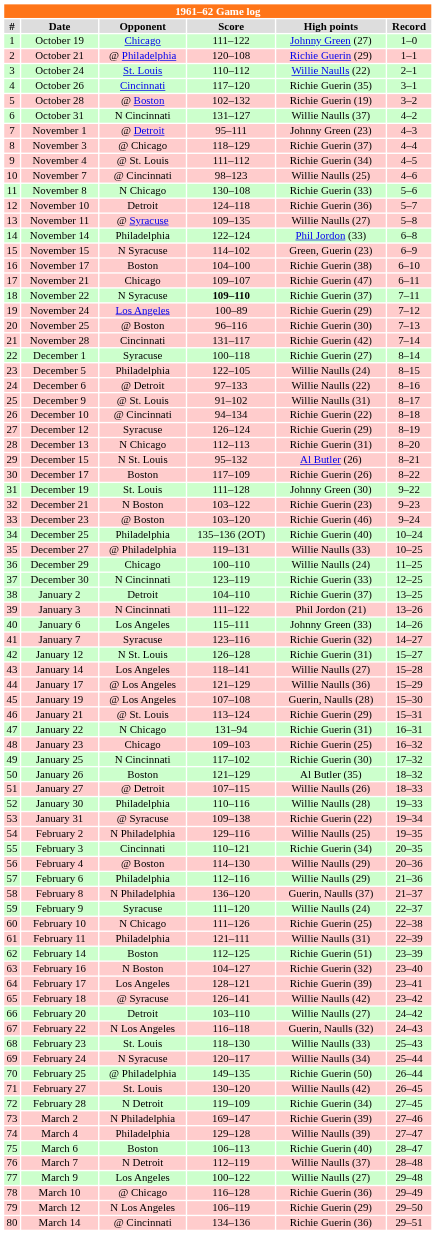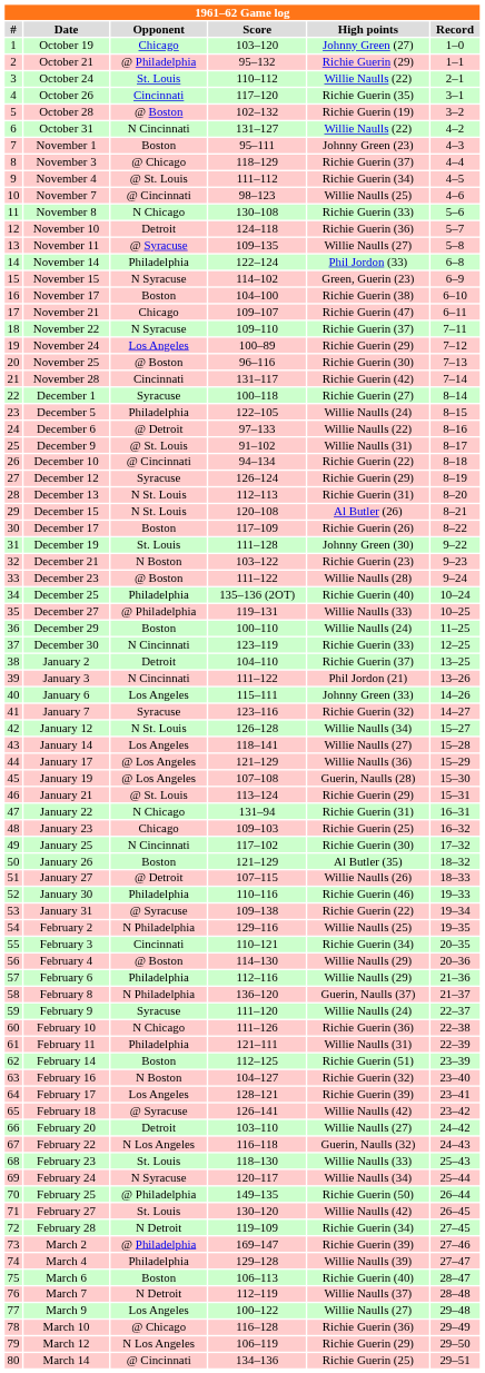 <table class="toccolours collapsible" width=50% style="clear:both; margin:1.5em auto; text-align:center">
 <tr>
 <th colspan=11 style="background:#FF7518; color:white;">1961–62 Game log</th>
 </tr>
 <tr align="center" bgcolor="#dddddd">
 <td><strong>#</strong></td>
 <td><strong>Date</strong></td>
 <td><strong>Opponent</strong></td>
 <td><strong>Score</strong></td>
 <td><strong>High points</strong></td>
 <td><strong>Record</strong></td>
 </tr>
 <tr align="center" bgcolor="ccffcc">
 <td>1</td>
 <td>October 19</td>
 <td><a href='#'>Chicago</a></td>
-<td>111–122</td>
+<td>103–120</td>
 <td><a href='#'>Johnny Green</a> (27)</td>
 <td>1–0</td>
 </tr>
 <tr align="center" bgcolor="ffcccc">
 <td>2</td>
 <td>October 21</td>
 <td>@ <a href='#'>Philadelphia</a></td>
-<td>120–108</td>
+<td>95–132</td>
 <td><a href='#'>Richie Guerin</a> (29)</td>
 <td>1–1</td>
 </tr>
 <tr align="center" bgcolor="ccffcc">
 <td>3</td>
 <td>October 24</td>
 <td><a href='#'>St. Louis</a></td>
 <td>110–112</td>
 <td><a href='#'>Willie Naulls</a> (22)</td>
 <td>2–1</td>
 </tr>
 <tr align="center" bgcolor="ccffcc">
 <td>4</td>
 <td>October 26</td>
 <td><a href='#'>Cincinnati</a></td>
 <td>117–120</td>
 <td>Richie Guerin (35)</td>
 <td>3–1</td>
 </tr>
 <tr align="center" bgcolor="ffcccc">
 <td>5</td>
 <td>October 28</td>
 <td>@ <a href='#'>Boston</a></td>
 <td>102–132</td>
 <td>Richie Guerin (19)</td>
 <td>3–2</td>
 </tr>
 <tr align="center" bgcolor="ccffcc">
 <td>6</td>
 <td>October 31</td>
 <td>N Cincinnati</td>
 <td>131–127</td>
-<td>Willie Naulls (37)</td>
+<td><a href='#'>Willie Naulls</a> (22)</td>
 <td>4–2</td>
 </tr>
 <tr align="center" bgcolor="ffcccc">
 <td>7</td>
 <td>November 1</td>
-<td>@ <a href='#'>Detroit</a></td>
+<td>Boston</td>
 <td>95–111</td>
 <td>Johnny Green (23)</td>
 <td>4–3</td>
 </tr>
 <tr align="center" bgcolor="ffcccc">
 <td>8</td>
 <td>November 3</td>
 <td>@ Chicago</td>
 <td>118–129</td>
 <td>Richie Guerin (37)</td>
 <td>4–4</td>
 </tr>
 <tr align="center" bgcolor="ffcccc">
 <td>9</td>
 <td>November 4</td>
 <td>@ St. Louis</td>
 <td>111–112</td>
 <td>Richie Guerin (34)</td>
 <td>4–5</td>
 </tr>
 <tr align="center" bgcolor="ffcccc">
 <td>10</td>
 <td>November 7</td>
 <td>@ Cincinnati</td>
 <td>98–123</td>
 <td>Willie Naulls (25)</td>
 <td>4–6</td>
 </tr>
 <tr align="center" bgcolor="ccffcc">
 <td>11</td>
 <td>November 8</td>
 <td>N Chicago</td>
 <td>130–108</td>
 <td>Richie Guerin (33)</td>
 <td>5–6</td>
 </tr>
 <tr align="center" bgcolor="ffcccc">
 <td>12</td>
 <td>November 10</td>
 <td>Detroit</td>
 <td>124–118</td>
 <td>Richie Guerin (36)</td>
 <td>5–7</td>
 </tr>
 <tr align="center" bgcolor="ffcccc">
 <td>13</td>
 <td>November 11</td>
 <td>@ <a href='#'>Syracuse</a></td>
 <td>109–135</td>
 <td>Willie Naulls (27)</td>
 <td>5–8</td>
 </tr>
 <tr align="center" bgcolor="ccffcc">
 <td>14</td>
 <td>November 14</td>
 <td>Philadelphia</td>
 <td>122–124</td>
 <td><a href='#'>Phil Jordon</a> (33)</td>
 <td>6–8</td>
 </tr>
 <tr align="center" bgcolor="ffcccc">
 <td>15</td>
 <td>November 15</td>
 <td>N Syracuse</td>
 <td>114–102</td>
 <td>Green, Guerin (23)</td>
 <td>6–9</td>
 </tr>
 <tr align="center" bgcolor="ffcccc">
 <td>16</td>
 <td>November 17</td>
 <td>Boston</td>
 <td>104–100</td>
 <td>Richie Guerin (38)</td>
 <td>6–10</td>
 </tr>
 <tr align="center" bgcolor="ffcccc">
 <td>17</td>
 <td>November 21</td>
 <td>Chicago</td>
 <td>109–107</td>
 <td>Richie Guerin (47)</td>
 <td>6–11</td>
 </tr>
 <tr align="center" bgcolor="ccffcc">
 <td>18</td>
 <td>November 22</td>
 <td>N Syracuse</td>
-<td><strong>109–110</strong></td>
+<td>109–110</td>
 <td>Richie Guerin (37)</td>
 <td>7–11</td>
 </tr>
 <tr align="center" bgcolor="ffcccc">
 <td>19</td>
 <td>November 24</td>
 <td><a href='#'>Los Angeles</a></td>
 <td>100–89</td>
 <td>Richie Guerin (29)</td>
 <td>7–12</td>
 </tr>
 <tr align="center" bgcolor="ffcccc">
 <td>20</td>
 <td>November 25</td>
 <td>@ Boston</td>
 <td>96–116</td>
 <td>Richie Guerin (30)</td>
 <td>7–13</td>
 </tr>
 <tr align="center" bgcolor="ffcccc">
 <td>21</td>
 <td>November 28</td>
 <td>Cincinnati</td>
 <td>131–117</td>
 <td>Richie Guerin (42)</td>
 <td>7–14</td>
 </tr>
 <tr align="center" bgcolor="ccffcc">
 <td>22</td>
 <td>December 1</td>
 <td>Syracuse</td>
 <td>100–118</td>
 <td>Richie Guerin (27)</td>
 <td>8–14</td>
 </tr>
 <tr align="center" bgcolor="ffcccc">
 <td>23</td>
 <td>December 5</td>
 <td>Philadelphia</td>
 <td>122–105</td>
 <td>Willie Naulls (24)</td>
 <td>8–15</td>
 </tr>
 <tr align="center" bgcolor="ffcccc">
 <td>24</td>
 <td>December 6</td>
 <td>@ Detroit</td>
 <td>97–133</td>
 <td>Willie Naulls (22)</td>
 <td>8–16</td>
 </tr>
 <tr align="center" bgcolor="ffcccc">
 <td>25</td>
 <td>December 9</td>
 <td>@ St. Louis</td>
 <td>91–102</td>
 <td>Willie Naulls (31)</td>
 <td>8–17</td>
 </tr>
 <tr align="center" bgcolor="ffcccc">
 <td>26</td>
 <td>December 10</td>
 <td>@ Cincinnati</td>
 <td>94–134</td>
 <td>Richie Guerin (22)</td>
 <td>8–18</td>
 </tr>
 <tr align="center" bgcolor="ffcccc">
 <td>27</td>
 <td>December 12</td>
 <td>Syracuse</td>
 <td>126–124</td>
 <td>Richie Guerin (29)</td>
 <td>8–19</td>
 </tr>
 <tr align="center" bgcolor="ffcccc">
 <td>28</td>
 <td>December 13</td>
-<td>N Chicago</td>
+<td>N St. Louis</td>
 <td>112–113</td>
 <td>Richie Guerin (31)</td>
 <td>8–20</td>
 </tr>
 <tr align="center" bgcolor="ffcccc">
 <td>29</td>
 <td>December 15</td>
 <td>N St. Louis</td>
-<td>95–132</td>
+<td>120–108</td>
 <td><a href='#'>Al Butler</a> (26)</td>
 <td>8–21</td>
 </tr>
 <tr align="center" bgcolor="ffcccc">
 <td>30</td>
 <td>December 17</td>
 <td>Boston</td>
 <td>117–109</td>
 <td>Richie Guerin (26)</td>
 <td>8–22</td>
 </tr>
 <tr align="center" bgcolor="ccffcc">
 <td>31</td>
 <td>December 19</td>
 <td>St. Louis</td>
 <td>111–128</td>
 <td>Johnny Green (30)</td>
 <td>9–22</td>
 </tr>
 <tr align="center" bgcolor="ffcccc">
 <td>32</td>
 <td>December 21</td>
 <td>N Boston</td>
 <td>103–122</td>
 <td>Richie Guerin (23)</td>
 <td>9–23</td>
 </tr>
 <tr align="center" bgcolor="ffcccc">
 <td>33</td>
 <td>December 23</td>
 <td>@ Boston</td>
-<td>103–120</td>
-<td>Richie Guerin (46)</td>
+<td>111–122</td>
+<td>Willie Naulls (28)</td>
 <td>9–24</td>
 </tr>
 <tr align="center" bgcolor="ccffcc">
 <td>34</td>
 <td>December 25</td>
 <td>Philadelphia</td>
 <td>135–136 (2OT)</td>
 <td>Richie Guerin (40)</td>
 <td>10–24</td>
 </tr>
 <tr align="center" bgcolor="ffcccc">
 <td>35</td>
 <td>December 27</td>
 <td>@ Philadelphia</td>
 <td>119–131</td>
 <td>Willie Naulls (33)</td>
 <td>10–25</td>
 </tr>
 <tr align="center" bgcolor="ccffcc">
 <td>36</td>
 <td>December 29</td>
-<td>Chicago</td>
+<td>Boston</td>
 <td>100–110</td>
 <td>Willie Naulls (24)</td>
 <td>11–25</td>
 </tr>
 <tr align="center" bgcolor="ccffcc">
 <td>37</td>
 <td>December 30</td>
 <td>N Cincinnati</td>
 <td>123–119</td>
 <td>Richie Guerin (33)</td>
 <td>12–25</td>
 </tr>
 <tr align="center" bgcolor="ccffcc">
 <td>38</td>
 <td>January 2</td>
 <td>Detroit</td>
 <td>104–110</td>
 <td>Richie Guerin (37)</td>
 <td>13–25</td>
 </tr>
 <tr align="center" bgcolor="ffcccc">
 <td>39</td>
 <td>January 3</td>
 <td>N Cincinnati</td>
 <td>111–122</td>
 <td>Phil Jordon (21)</td>
 <td>13–26</td>
 </tr>
 <tr align="center" bgcolor="ccffcc">
 <td>40</td>
 <td>January 6</td>
 <td>Los Angeles</td>
 <td>115–111</td>
 <td>Johnny Green (33)</td>
 <td>14–26</td>
 </tr>
 <tr align="center" bgcolor="ffcccc">
 <td>41</td>
 <td>January 7</td>
 <td>Syracuse</td>
 <td>123–116</td>
 <td>Richie Guerin (32)</td>
 <td>14–27</td>
 </tr>
 <tr align="center" bgcolor="ccffcc">
 <td>42</td>
 <td>January 12</td>
 <td>N St. Louis</td>
 <td>126–128</td>
-<td>Richie Guerin (31)</td>
+<td>Willie Naulls (34)</td>
 <td>15–27</td>
 </tr>
 <tr align="center" bgcolor="ffcccc">
 <td>43</td>
 <td>January 14</td>
 <td>Los Angeles</td>
 <td>118–141</td>
 <td>Willie Naulls (27)</td>
 <td>15–28</td>
 </tr>
 <tr align="center" bgcolor="ffcccc">
 <td>44</td>
 <td>January 17</td>
 <td>@ Los Angeles</td>
 <td>121–129</td>
 <td>Willie Naulls (36)</td>
 <td>15–29</td>
 </tr>
 <tr align="center" bgcolor="ffcccc">
 <td>45</td>
 <td>January 19</td>
 <td>@ Los Angeles</td>
 <td>107–108</td>
 <td>Guerin, Naulls (28)</td>
 <td>15–30</td>
 </tr>
 <tr align="center" bgcolor="ffcccc">
 <td>46</td>
 <td>January 21</td>
 <td>@ St. Louis</td>
 <td>113–124</td>
 <td>Richie Guerin (29)</td>
 <td>15–31</td>
 </tr>
 <tr align="center" bgcolor="ccffcc">
 <td>47</td>
 <td>January 22</td>
 <td>N Chicago</td>
 <td>131–94</td>
 <td>Richie Guerin (31)</td>
 <td>16–31</td>
 </tr>
 <tr align="center" bgcolor="ffcccc">
 <td>48</td>
 <td>January 23</td>
 <td>Chicago</td>
 <td>109–103</td>
 <td>Richie Guerin (25)</td>
 <td>16–32</td>
 </tr>
 <tr align="center" bgcolor="ccffcc">
 <td>49</td>
 <td>January 25</td>
 <td>N Cincinnati</td>
 <td>117–102</td>
 <td>Richie Guerin (30)</td>
 <td>17–32</td>
 </tr>
 <tr align="center" bgcolor="ccffcc">
 <td>50</td>
 <td>January 26</td>
 <td>Boston</td>
 <td>121–129</td>
 <td>Al Butler (35)</td>
 <td>18–32</td>
 </tr>
 <tr align="center" bgcolor="ffcccc">
 <td>51</td>
 <td>January 27</td>
 <td>@ Detroit</td>
 <td>107–115</td>
 <td>Willie Naulls (26)</td>
 <td>18–33</td>
 </tr>
 <tr align="center" bgcolor="ccffcc">
 <td>52</td>
 <td>January 30</td>
 <td>Philadelphia</td>
 <td>110–116</td>
-<td>Willie Naulls (28)</td>
+<td>Richie Guerin (46)</td>
 <td>19–33</td>
 </tr>
 <tr align="center" bgcolor="ffcccc">
 <td>53</td>
 <td>January 31</td>
 <td>@ Syracuse</td>
 <td>109–138</td>
 <td>Richie Guerin (22)</td>
 <td>19–34</td>
 </tr>
 <tr align="center" bgcolor="ffcccc">
 <td>54</td>
 <td>February 2</td>
 <td>N Philadelphia</td>
 <td>129–116</td>
 <td>Willie Naulls (25)</td>
 <td>19–35</td>
 </tr>
 <tr align="center" bgcolor="ccffcc">
 <td>55</td>
 <td>February 3</td>
 <td>Cincinnati</td>
 <td>110–121</td>
 <td>Richie Guerin (34)</td>
 <td>20–35</td>
 </tr>
 <tr align="center" bgcolor="ffcccc">
 <td>56</td>
 <td>February 4</td>
 <td>@ Boston</td>
 <td>114–130</td>
 <td>Willie Naulls (29)</td>
 <td>20–36</td>
 </tr>
 <tr align="center" bgcolor="ccffcc">
 <td>57</td>
 <td>February 6</td>
 <td>Philadelphia</td>
 <td>112–116</td>
 <td>Willie Naulls (29)</td>
 <td>21–36</td>
 </tr>
 <tr align="center" bgcolor="ffcccc">
 <td>58</td>
 <td>February 8</td>
 <td>N Philadelphia</td>
 <td>136–120</td>
 <td>Guerin, Naulls (37)</td>
 <td>21–37</td>
 </tr>
 <tr align="center" bgcolor="ccffcc">
 <td>59</td>
 <td>February 9</td>
 <td>Syracuse</td>
 <td>111–120</td>
 <td>Willie Naulls (24)</td>
 <td>22–37</td>
 </tr>
 <tr align="center" bgcolor="ffcccc">
 <td>60</td>
 <td>February 10</td>
 <td>N Chicago</td>
 <td>111–126</td>
-<td>Richie Guerin (25)</td>
+<td>Richie Guerin (36)</td>
 <td>22–38</td>
 </tr>
 <tr align="center" bgcolor="ffcccc">
 <td>61</td>
 <td>February 11</td>
 <td>Philadelphia</td>
 <td>121–111</td>
 <td>Willie Naulls (31)</td>
 <td>22–39</td>
 </tr>
 <tr align="center" bgcolor="ccffcc">
 <td>62</td>
 <td>February 14</td>
 <td>Boston</td>
 <td>112–125</td>
 <td>Richie Guerin (51)</td>
 <td>23–39</td>
 </tr>
 <tr align="center" bgcolor="ffcccc">
 <td>63</td>
 <td>February 16</td>
 <td>N Boston</td>
 <td>104–127</td>
 <td>Richie Guerin (32)</td>
 <td>23–40</td>
 </tr>
 <tr align="center" bgcolor="ffcccc">
 <td>64</td>
 <td>February 17</td>
 <td>Los Angeles</td>
 <td>128–121</td>
 <td>Richie Guerin (39)</td>
 <td>23–41</td>
 </tr>
 <tr align="center" bgcolor="ffcccc">
 <td>65</td>
 <td>February 18</td>
 <td>@ Syracuse</td>
 <td>126–141</td>
 <td>Willie Naulls (42)</td>
 <td>23–42</td>
 </tr>
 <tr align="center" bgcolor="ccffcc">
 <td>66</td>
 <td>February 20</td>
 <td>Detroit</td>
 <td>103–110</td>
 <td>Willie Naulls (27)</td>
 <td>24–42</td>
 </tr>
 <tr align="center" bgcolor="ffcccc">
 <td>67</td>
 <td>February 22</td>
 <td>N Los Angeles</td>
 <td>116–118</td>
 <td>Guerin, Naulls (32)</td>
 <td>24–43</td>
 </tr>
 <tr align="center" bgcolor="ccffcc">
 <td>68</td>
 <td>February 23</td>
 <td>St. Louis</td>
 <td>118–130</td>
 <td>Willie Naulls (33)</td>
 <td>25–43</td>
 </tr>
 <tr align="center" bgcolor="ffcccc">
 <td>69</td>
 <td>February 24</td>
 <td>N Syracuse</td>
 <td>120–117</td>
 <td>Willie Naulls (34)</td>
 <td>25–44</td>
 </tr>
 <tr align="center" bgcolor="ccffcc">
 <td>70</td>
 <td>February 25</td>
 <td>@ Philadelphia</td>
 <td>149–135</td>
 <td>Richie Guerin (50)</td>
 <td>26–44</td>
 </tr>
 <tr align="center" bgcolor="ffcccc">
 <td>71</td>
 <td>February 27</td>
 <td>St. Louis</td>
 <td>130–120</td>
 <td>Willie Naulls (42)</td>
 <td>26–45</td>
 </tr>
 <tr align="center" bgcolor="ccffcc">
 <td>72</td>
 <td>February 28</td>
 <td>N Detroit</td>
 <td>119–109</td>
 <td>Richie Guerin (34)</td>
 <td>27–45</td>
 </tr>
 <tr align="center" bgcolor="ffcccc">
 <td>73</td>
 <td>March 2</td>
-<td>N Philadelphia</td>
+<td>@ <a href='#'>Philadelphia</a></td>
 <td>169–147</td>
 <td>Richie Guerin (39)</td>
 <td>27–46</td>
 </tr>
 <tr align="center" bgcolor="ffcccc">
 <td>74</td>
 <td>March 4</td>
 <td>Philadelphia</td>
 <td>129–128</td>
 <td>Willie Naulls (39)</td>
 <td>27–47</td>
 </tr>
 <tr align="center" bgcolor="ccffcc">
 <td>75</td>
 <td>March 6</td>
 <td>Boston</td>
 <td>106–113</td>
 <td>Richie Guerin (40)</td>
 <td>28–47</td>
 </tr>
 <tr align="center" bgcolor="ffcccc">
 <td>76</td>
 <td>March 7</td>
 <td>N Detroit</td>
 <td>112–119</td>
 <td>Willie Naulls (37)</td>
 <td>28–48</td>
 </tr>
 <tr align="center" bgcolor="ccffcc">
 <td>77</td>
 <td>March 9</td>
 <td>Los Angeles</td>
 <td>100–122</td>
 <td>Willie Naulls (27)</td>
 <td>29–48</td>
 </tr>
 <tr align="center" bgcolor="ffcccc">
 <td>78</td>
 <td>March 10</td>
 <td>@ Chicago</td>
 <td>116–128</td>
 <td>Richie Guerin (36)</td>
 <td>29–49</td>
 </tr>
 <tr align="center" bgcolor="ffcccc">
 <td>79</td>
 <td>March 12</td>
 <td>N Los Angeles</td>
 <td>106–119</td>
 <td>Richie Guerin (29)</td>
 <td>29–50</td>
 </tr>
 <tr align="center" bgcolor="ffcccc">
 <td>80</td>
 <td>March 14</td>
 <td>@ Cincinnati</td>
 <td>134–136</td>
-<td>Richie Guerin (36)</td>
+<td>Richie Guerin (25)</td>
 <td>29–51</td>
 </tr>
 </table>
